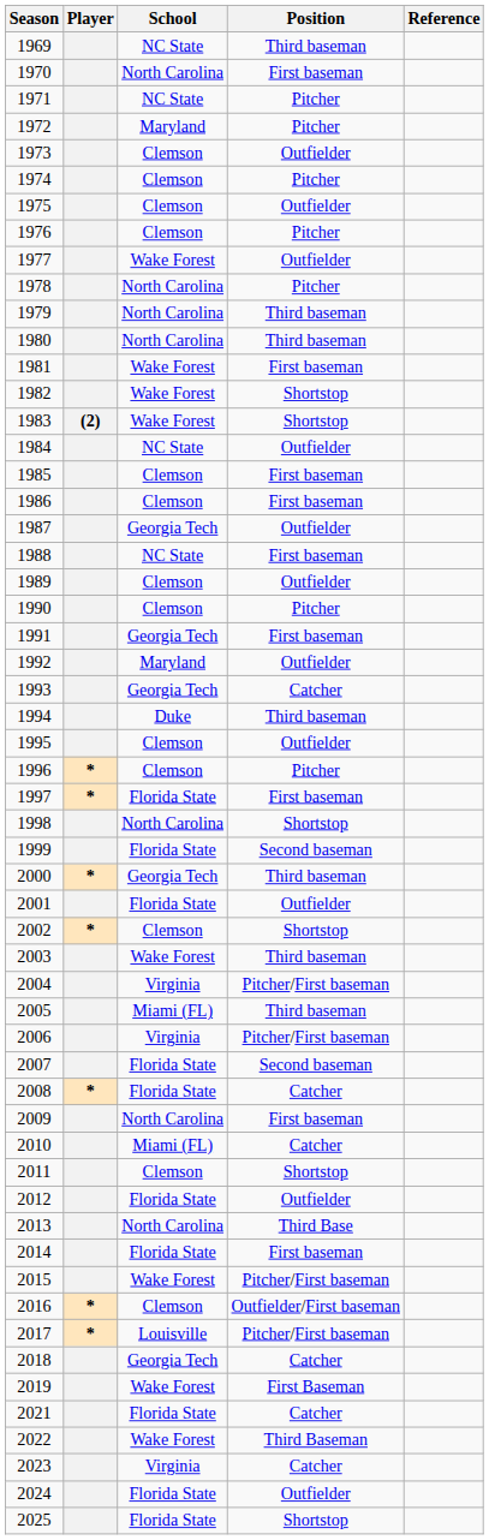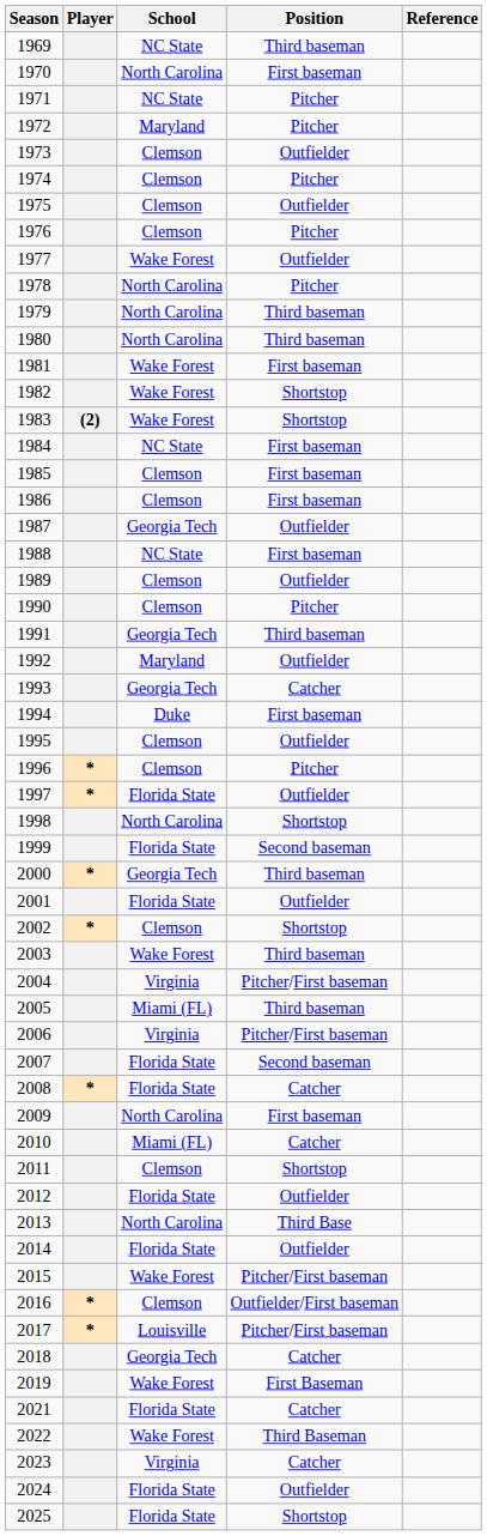 <table class="wikitable sortable plainrowheaders" style="text-align:center">
 <tr>
 <th>Season</th>
 <th>Player</th>
 <th>School</th>
 <th>Position</th>
 <th class="unsortable">Reference</th>
 </tr>
 <tr>
 <td>1969</td>
 <th scope="row" style="text-align:center"></th>
 <td><a href='#'>NC State</a></td>
 <td><a href='#'>Third baseman</a></td>
 <td style="text-align:center;"></td>
 </tr>
 <tr>
 <td>1970</td>
 <th scope="row" style="text-align:center"></th>
 <td><a href='#'>North Carolina</a></td>
 <td><a href='#'>First baseman</a></td>
 <td style="text-align:center;"></td>
 </tr>
 <tr>
 <td>1971</td>
 <th scope="row" style="text-align:center"></th>
 <td><a href='#'>NC State</a></td>
 <td><a href='#'>Pitcher</a></td>
 <td style="text-align:center;"></td>
 </tr>
 <tr>
 <td>1972</td>
 <th scope="row" style="text-align:center"></th>
 <td><a href='#'>Maryland</a></td>
 <td><a href='#'>Pitcher</a></td>
 <td style="text-align:center;"></td>
 </tr>
 <tr>
 <td>1973</td>
 <th scope="row" style="text-align:center"></th>
 <td><a href='#'>Clemson</a></td>
 <td><a href='#'>Outfielder</a></td>
 <td style="text-align:center;"></td>
 </tr>
 <tr>
 <td>1974</td>
 <th scope="row" style="text-align:center"></th>
 <td><a href='#'>Clemson</a></td>
 <td><a href='#'>Pitcher</a></td>
 <td style="text-align:center;"></td>
 </tr>
 <tr>
 <td>1975</td>
 <th scope="row" style="text-align:center"></th>
 <td><a href='#'>Clemson</a></td>
 <td><a href='#'>Outfielder</a></td>
 <td style="text-align:center;"></td>
 </tr>
 <tr>
 <td>1976</td>
 <th scope="row" style="text-align:center"></th>
 <td><a href='#'>Clemson</a></td>
 <td><a href='#'>Pitcher</a></td>
 <td style="text-align:center;"></td>
 </tr>
 <tr>
 <td>1977</td>
 <th scope="row" style="text-align:center"></th>
 <td><a href='#'>Wake Forest</a></td>
 <td><a href='#'>Outfielder</a></td>
 <td style="text-align:center;"></td>
 </tr>
 <tr>
 <td>1978</td>
 <th scope="row" style="text-align:center"></th>
 <td><a href='#'>North Carolina</a></td>
 <td><a href='#'>Pitcher</a></td>
 <td style="text-align:center;"></td>
 </tr>
 <tr>
 <td>1979</td>
 <th scope="row" style="text-align:center"></th>
 <td><a href='#'>North Carolina</a></td>
 <td><a href='#'>Third baseman</a></td>
 <td style="text-align:center;"></td>
 </tr>
 <tr>
 <td>1980</td>
 <th scope="row" style="text-align:center"></th>
 <td><a href='#'>North Carolina</a></td>
 <td><a href='#'>Third baseman</a></td>
 <td style="text-align:center;"></td>
 </tr>
 <tr>
 <td>1981</td>
 <th scope="row" style="text-align:center"></th>
 <td><a href='#'>Wake Forest</a></td>
 <td><a href='#'>First baseman</a></td>
 <td style="text-align:center;"></td>
 </tr>
 <tr>
 <td>1982</td>
 <th scope="row" style="text-align:center"></th>
 <td><a href='#'>Wake Forest</a></td>
 <td><a href='#'>Shortstop</a></td>
 <td style="text-align:center;"></td>
 </tr>
 <tr>
 <td>1983</td>
 <th scope="row" style="text-align:center"> (2)</th>
 <td><a href='#'>Wake Forest</a></td>
 <td><a href='#'>Shortstop</a></td>
 <td style="text-align:center;"></td>
 </tr>
 <tr>
 <td>1984</td>
 <th scope="row" style="text-align:center"></th>
 <td><a href='#'>NC State</a></td>
-<td><a href='#'>Outfielder</a></td>
+<td><a href='#'>First baseman</a></td>
 <td style="text-align:center;"></td>
 </tr>
 <tr>
 <td>1985</td>
 <th scope="row" style="text-align:center"></th>
 <td><a href='#'>Clemson</a></td>
 <td><a href='#'>First baseman</a></td>
 <td style="text-align:center;"></td>
 </tr>
 <tr>
 <td>1986</td>
 <th scope="row" style="text-align:center"></th>
 <td><a href='#'>Clemson</a></td>
 <td><a href='#'>First baseman</a></td>
 <td style="text-align:center;"></td>
 </tr>
 <tr>
 <td>1987</td>
 <th scope="row" style="text-align:center"></th>
 <td><a href='#'>Georgia Tech</a></td>
 <td><a href='#'>Outfielder</a></td>
 <td style="text-align:center;"></td>
 </tr>
 <tr>
 <td>1988</td>
 <th scope="row" style="text-align:center"></th>
 <td><a href='#'>NC State</a></td>
 <td><a href='#'>First baseman</a></td>
 <td style="text-align:center;"></td>
 </tr>
 <tr>
 <td>1989</td>
 <th scope="row" style="text-align:center"></th>
 <td><a href='#'>Clemson</a></td>
 <td><a href='#'>Outfielder</a></td>
 <td style="text-align:center;"></td>
 </tr>
 <tr>
 <td>1990</td>
 <th scope="row" style="text-align:center"></th>
 <td><a href='#'>Clemson</a></td>
 <td><a href='#'>Pitcher</a></td>
 <td style="text-align:center;"></td>
 </tr>
 <tr>
 <td>1991</td>
 <th scope="row" style="text-align:center"></th>
 <td><a href='#'>Georgia Tech</a></td>
-<td><a href='#'>First baseman</a></td>
+<td><a href='#'>Third baseman</a></td>
 <td style="text-align:center;"></td>
 </tr>
 <tr>
 <td>1992</td>
 <th scope="row" style="text-align:center"></th>
 <td><a href='#'>Maryland</a></td>
 <td><a href='#'>Outfielder</a></td>
 <td style="text-align:center;"></td>
 </tr>
 <tr>
 <td>1993</td>
 <th scope="row" style="text-align:center"></th>
 <td><a href='#'>Georgia Tech</a></td>
 <td><a href='#'>Catcher</a></td>
 <td style="text-align:center;"></td>
 </tr>
 <tr>
 <td>1994</td>
 <th scope="row" style="text-align:center"></th>
 <td><a href='#'>Duke</a></td>
-<td><a href='#'>Third baseman</a></td>
+<td><a href='#'>First baseman</a></td>
 <td style="text-align:center;"></td>
 </tr>
 <tr>
 <td>1995</td>
 <th scope="row" style="text-align:center"></th>
 <td><a href='#'>Clemson</a></td>
 <td><a href='#'>Outfielder</a></td>
 <td style="text-align:center;"></td>
 </tr>
 <tr>
 <td>1996</td>
 <th scope="row" style="text-align:center; background:#ffe6bd;">*</th>
 <td><a href='#'>Clemson</a></td>
 <td><a href='#'>Pitcher</a></td>
 <td style="text-align:center;"></td>
 </tr>
 <tr>
 <td>1997</td>
 <th scope="row" style="text-align:center; background:#ffe6bd;">*</th>
 <td><a href='#'>Florida State</a></td>
-<td><a href='#'>First baseman</a></td>
+<td><a href='#'>Outfielder</a></td>
 <td style="text-align:center;"></td>
 </tr>
 <tr>
 <td>1998</td>
 <th scope="row" style="text-align:center"></th>
 <td><a href='#'>North Carolina</a></td>
 <td><a href='#'>Shortstop</a></td>
 <td style="text-align:center;"></td>
 </tr>
 <tr>
 <td>1999</td>
 <th scope="row" style="text-align:center"></th>
 <td><a href='#'>Florida State</a></td>
 <td><a href='#'>Second baseman</a></td>
 <td style="text-align:center;"></td>
 </tr>
 <tr>
 <td>2000</td>
 <th scope="row" style="text-align:center; background:#ffe6bd">*</th>
 <td><a href='#'>Georgia Tech</a></td>
 <td><a href='#'>Third baseman</a></td>
 <td style="text-align:center;"></td>
 </tr>
 <tr>
 <td>2001</td>
 <th scope="row" style="text-align:center"></th>
 <td><a href='#'>Florida State</a></td>
 <td><a href='#'>Outfielder</a></td>
 <td style="text-align:center;"></td>
 </tr>
 <tr>
 <td>2002</td>
 <th scope="row" style="text-align:center; background:#ffe6bd">*</th>
 <td><a href='#'>Clemson</a></td>
 <td><a href='#'>Shortstop</a></td>
 <td style="text-align:center;"></td>
 </tr>
 <tr>
 <td>2003</td>
 <th scope="row" style="text-align:center"></th>
 <td><a href='#'>Wake Forest</a></td>
 <td><a href='#'>Third baseman</a></td>
 <td style="text-align:center;"></td>
 </tr>
 <tr>
 <td>2004</td>
 <th scope="row" style="text-align:center"></th>
 <td><a href='#'>Virginia</a></td>
 <td><a href='#'>Pitcher</a>/<a href='#'>First baseman</a></td>
 <td style="text-align:center;"></td>
 </tr>
 <tr>
 <td>2005</td>
 <th scope="row" style="text-align:center"></th>
 <td><a href='#'>Miami (FL)</a></td>
 <td><a href='#'>Third baseman</a></td>
 <td style="text-align:center;"></td>
 </tr>
 <tr>
 <td>2006</td>
 <th scope="row" style="text-align:center"></th>
 <td><a href='#'>Virginia</a></td>
 <td><a href='#'>Pitcher</a>/<a href='#'>First baseman</a></td>
 <td style="text-align:center;"></td>
 </tr>
 <tr>
 <td>2007</td>
 <th scope="row" style="text-align:center"></th>
 <td><a href='#'>Florida State</a></td>
 <td><a href='#'>Second baseman</a></td>
 <td style="text-align:center;"></td>
 </tr>
 <tr>
 <td>2008</td>
 <th scope="row" style="text-align:center; background:#ffe6bd;">*</th>
 <td><a href='#'>Florida State</a></td>
 <td><a href='#'>Catcher</a></td>
 <td style="text-align:center;"></td>
 </tr>
 <tr>
 <td>2009</td>
 <th scope="row" style="text-align:center"></th>
 <td><a href='#'>North Carolina</a></td>
 <td><a href='#'>First baseman</a></td>
 <td style="text-align:center;"></td>
 </tr>
 <tr>
 <td>2010</td>
 <th scope="row" style="text-align:center"></th>
 <td><a href='#'>Miami (FL)</a></td>
 <td><a href='#'>Catcher</a></td>
 <td style="text-align:center;"></td>
 </tr>
 <tr>
 <td>2011</td>
 <th scope="row" style="text-align:center"></th>
 <td><a href='#'>Clemson</a></td>
 <td><a href='#'>Shortstop</a></td>
 <td style="text-align:center;"></td>
 </tr>
 <tr>
 <td>2012</td>
 <th scope="row" style="text-align:center"></th>
 <td><a href='#'>Florida State</a></td>
 <td><a href='#'>Outfielder</a></td>
 <td style="text-align:center;"></td>
 </tr>
 <tr>
 <td>2013</td>
 <th scope="row" style="text-align:center"></th>
 <td><a href='#'>North Carolina</a></td>
 <td><a href='#'>Third Base</a></td>
 <td style="text-align:center;"></td>
 </tr>
 <tr>
 <td>2014</td>
 <th scope="row" style="text-align:center"></th>
 <td><a href='#'>Florida State</a></td>
-<td><a href='#'>First baseman</a></td>
+<td><a href='#'>Outfielder</a></td>
 <td style="text-align:center;"></td>
 </tr>
 <tr>
 <td>2015</td>
 <th scope="row" style="text-align:center"></th>
 <td><a href='#'>Wake Forest</a></td>
 <td><a href='#'>Pitcher</a>/<a href='#'>First baseman</a></td>
 <td style="text-align:center;"></td>
 </tr>
 <tr>
 <td>2016</td>
 <th scope="row" style="text-align:center; background:#ffe6bd;">*</th>
 <td><a href='#'>Clemson</a></td>
 <td><a href='#'>Outfielder</a>/<a href='#'>First baseman</a></td>
 <td style="text-align:center;"></td>
 </tr>
 <tr>
 <td>2017</td>
 <th scope="row" style="text-align:center; background:#ffe6bd;">*</th>
 <td><a href='#'>Louisville</a></td>
 <td><a href='#'>Pitcher</a>/<a href='#'>First baseman</a></td>
 <td style="text-align:center;"></td>
 </tr>
 <tr>
 <td>2018</td>
 <th scope="row" style="text-align:center"></th>
 <td><a href='#'>Georgia Tech</a></td>
 <td><a href='#'>Catcher</a></td>
 <td></td>
 </tr>
 <tr>
 <td>2019</td>
 <th scope="row" style="text-align:center"></th>
 <td><a href='#'>Wake Forest</a></td>
 <td><a href='#'>First Baseman</a></td>
 <td></td>
 </tr>
 <tr>
 <td>2021</td>
 <th scope="row" style="text-align: center"></th>
 <td><a href='#'>Florida State</a></td>
 <td><a href='#'>Catcher</a></td>
 <td></td>
 </tr>
 <tr>
 <td>2022</td>
 <th scope="row" style="text-align: center"></th>
 <td><a href='#'>Wake Forest</a></td>
 <td><a href='#'>Third Baseman</a></td>
 <td></td>
 </tr>
 <tr>
 <td>2023</td>
 <th scope="row" style="text-align: center"></th>
 <td><a href='#'>Virginia</a></td>
 <td><a href='#'>Catcher</a></td>
 <td></td>
 </tr>
 <tr>
 <td>2024</td>
 <th scope="row" style="text-align: center"></th>
 <td><a href='#'>Florida State</a></td>
 <td><a href='#'>Outfielder</a></td>
 <td></td>
 </tr>
 <tr>
 <td>2025</td>
 <th scope="row" style="text-align: center"></th>
 <td><a href='#'>Florida State</a></td>
 <td><a href='#'>Shortstop</a></td>
 <td></td>
 </tr>
 </table>
